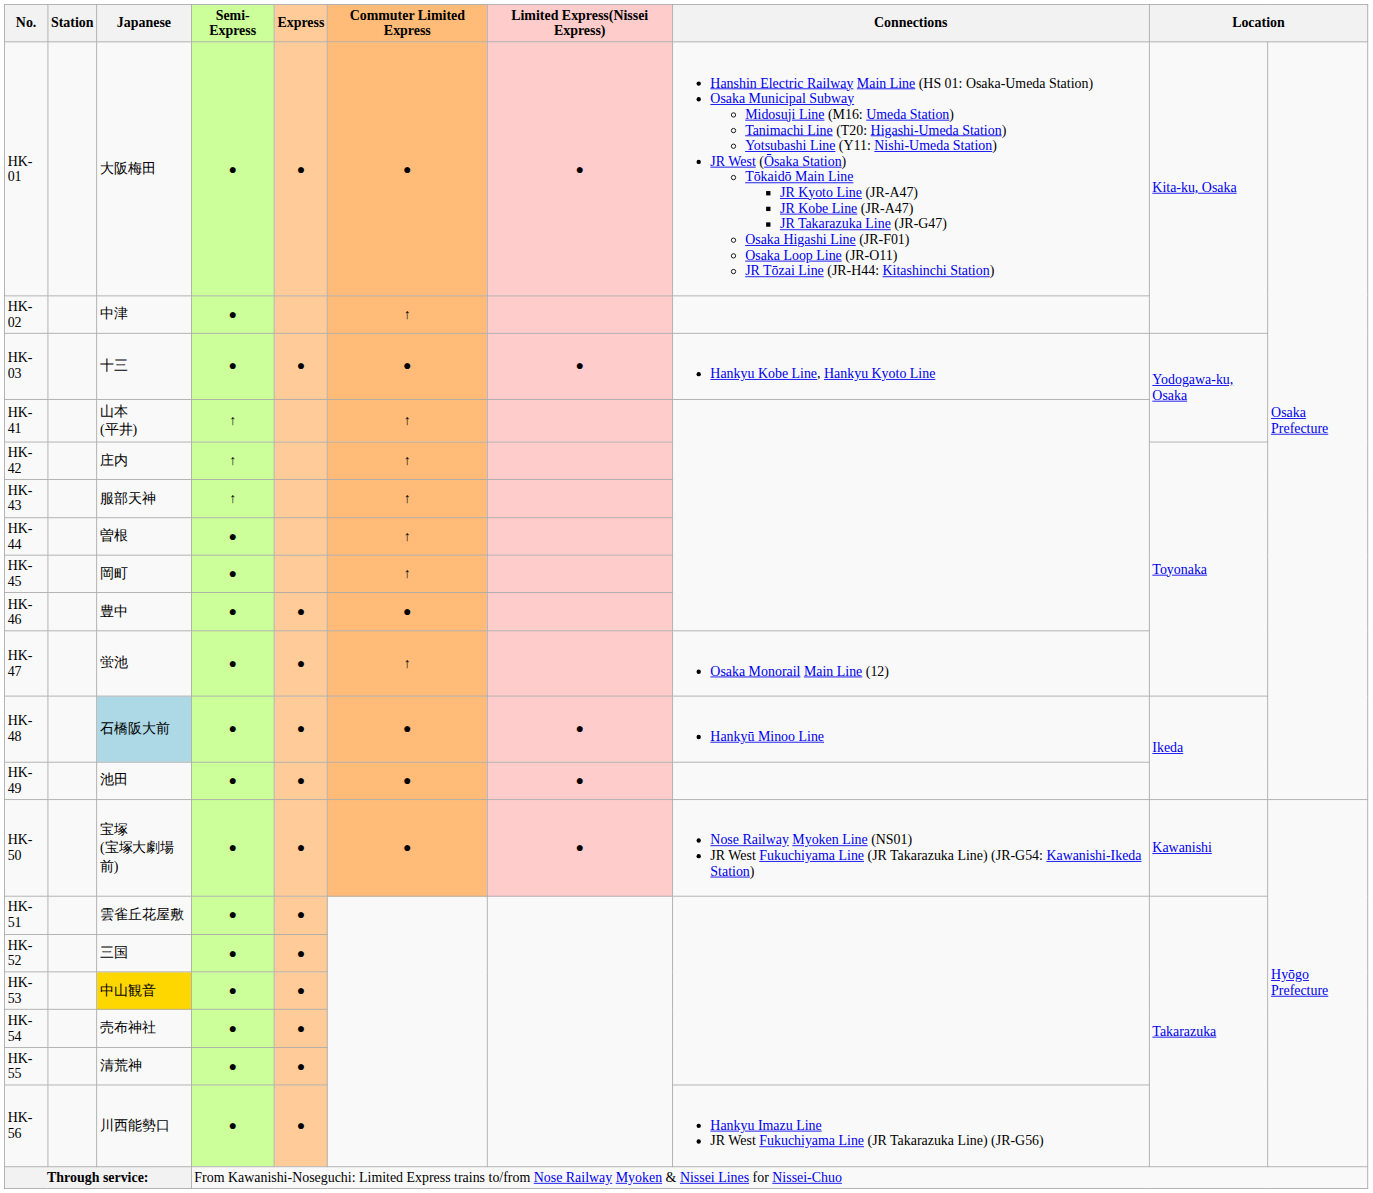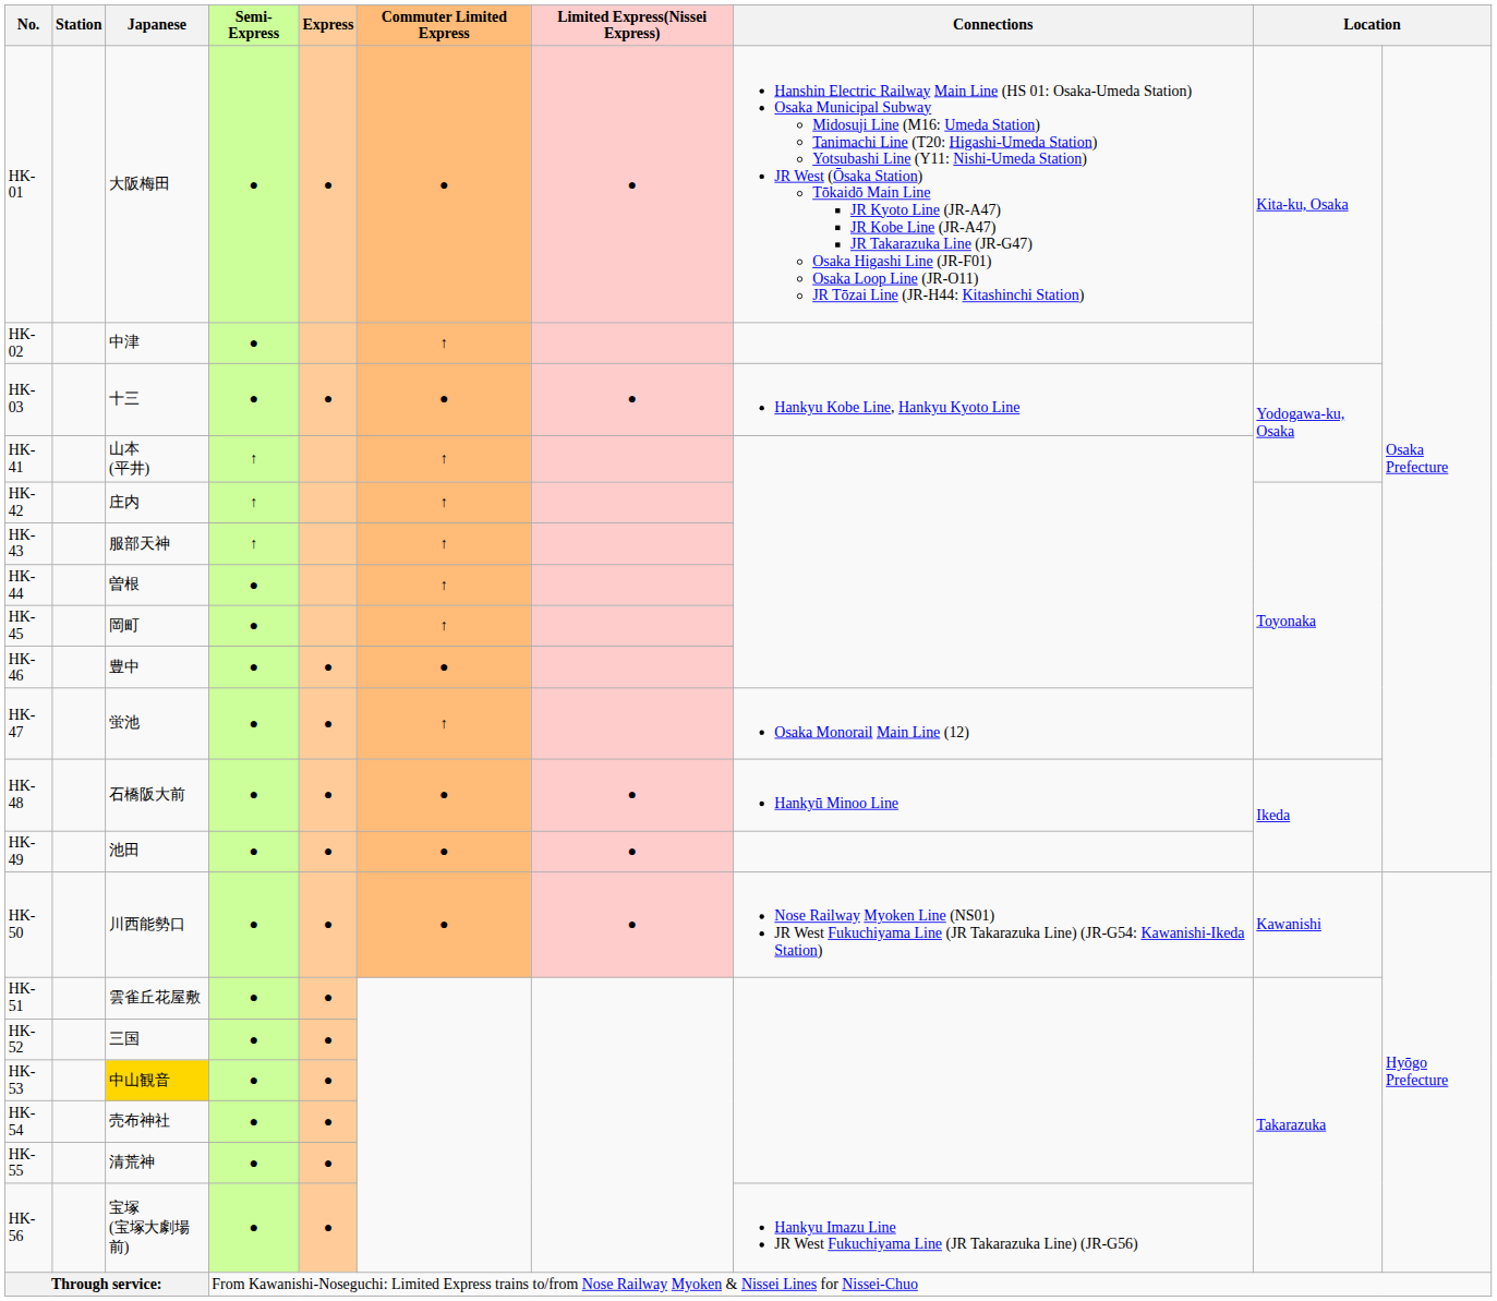 <table class="wikitable">
 <tr>
 <th>No.</th>
 <th>Station</th>
 <th>Japanese</th>
 <th style="background:#cf9;">Semi-Express</th>
 <th style="background:#fc9;">Express</th>
 <th style="background:#fb7;">Commuter Limited Express</th>
 <th style="background:#fcc;">Limited Express(Nissei Express)</th>
 <th>Connections</th>
 <th colspan="2">Location</th>
 </tr>
 <tr>
 <td>HK-01</td>
 <td></td>
 <td>大阪梅田</td>
 <td style="text-align:center; background:#cf9;">●</td>
 <td style="text-align:center; background:#fc9;">●</td>
 <td style="text-align:center; background:#fb7;">●</td>
 <td style="text-align:center; background:#fcc;">●</td>
 <td style="text-align: left; "><br><ul><li> <a href='#'>Hanshin Electric Railway</a> <a href='#'>Main Line</a> (HS 01: Osaka-Umeda Station)</li><li><a href='#'>Osaka Municipal Subway</a><ul><li> <a href='#'>Midosuji Line</a> (M16: <a href='#'>Umeda Station</a>)</li><li> <a href='#'>Tanimachi Line</a> (T20: <a href='#'>Higashi-Umeda Station</a>)</li><li> <a href='#'>Yotsubashi Line</a> (Y11: <a href='#'>Nishi-Umeda Station</a>)</li></ul></li><li><a href='#'>JR West</a> (<a href='#'>Ōsaka Station</a>)<ul><li><a href='#'>Tōkaidō Main Line</a><ul><li> <a href='#'>JR Kyoto Line</a> (JR-A47)</li><li> <a href='#'>JR Kobe Line</a> (JR-A47)</li><li> <a href='#'>JR Takarazuka Line</a> (JR-G47)</li></ul></li><li> <a href='#'>Osaka Higashi Line</a> (JR-F01)</li><li> <a href='#'>Osaka Loop Line</a> (JR-O11)</li><li> <a href='#'>JR Tōzai Line</a> (JR-H44: <a href='#'>Kitashinchi Station</a>)</li></ul></li></ul></td>
 <td rowspan="2"><a href='#'>Kita-ku, Osaka</a></td>
 <td rowspan="12"><a href='#'>Osaka Prefecture</a></td>
 </tr>
 <tr>
 <td>HK-02</td>
 <td></td>
 <td>中津</td>
 <td style="text-align:center; background:#cf9;">●</td>
 <td style="text-align:center; background:#fc9;"></td>
 <td style="text-align:center; background:#fb7;">↑</td>
 <td style="text-align:center; background:#fcc;"></td>
 <td></td>
 </tr>
 <tr>
 <td>HK-03</td>
 <td></td>
 <td>十三</td>
 <td style="text-align:center; background:#cf9;">●</td>
 <td style="text-align:center; background:#fc9;">●</td>
 <td style="text-align:center; background:#fb7;">●</td>
 <td style="text-align:center; background:#fcc;">●</td>
 <td style="text-align: left; "><br><ul><li> <a href='#'>Hankyu Kobe Line</a>,  <a href='#'>Hankyu Kyoto Line</a></li></ul></td>
 <td rowspan="2"><a href='#'>Yodogawa-ku, Osaka</a></td>
 </tr>
 <tr>
 <td>HK-41</td>
 <td></td>
 <td>山本<br>(平井)</td>
 <td style="text-align:center; background:#cf9;">↑</td>
 <td style="text-align:center; background:#fc9;"></td>
 <td style="text-align:center; background:#fb7;">↑</td>
 <td style="text-align:center; background:#fcc;"></td>
 <td rowspan="6"></td>
 </tr>
 <tr>
 <td>HK-42</td>
 <td></td>
 <td>庄内</td>
 <td style="text-align:center; background:#cf9;">↑</td>
 <td style="text-align:center; background:#fc9;"></td>
 <td style="text-align:center; background:#fb7;">↑</td>
 <td style="text-align:center; background:#fcc;"></td>
 <td rowspan="6"><a href='#'>Toyonaka</a></td>
 </tr>
 <tr>
 <td>HK-43</td>
 <td></td>
 <td>服部天神</td>
 <td style="text-align:center; background:#cf9;">↑</td>
 <td style="text-align:center; background:#fc9;"></td>
 <td style="text-align:center; background:#fb7;">↑</td>
 <td style="text-align:center; background:#fcc;"></td>
 </tr>
 <tr>
 <td>HK-44</td>
 <td></td>
 <td>曽根</td>
 <td style="text-align:center; background:#cf9;">●</td>
 <td style="text-align:center; background:#fc9;"></td>
 <td style="text-align:center; background:#fb7;">↑</td>
 <td style="text-align:center; background:#fcc;"></td>
 </tr>
 <tr>
 <td>HK-45</td>
 <td></td>
 <td>岡町</td>
 <td style="text-align:center; background:#cf9;">●</td>
 <td style="text-align:center; background:#fc9;"></td>
 <td style="text-align:center; background:#fb7;">↑</td>
 <td style="text-align:center; background:#fcc;"></td>
 </tr>
 <tr>
 <td>HK-46</td>
 <td></td>
 <td>豊中</td>
 <td style="text-align:center; background:#cf9;">●</td>
 <td style="text-align:center; background:#fc9;">●</td>
 <td style="text-align:center; background:#fb7;">●</td>
 <td style="text-align:center; background:#fcc;"></td>
 </tr>
 <tr>
 <td>HK-47</td>
 <td></td>
 <td>蛍池</td>
 <td style="text-align:center; background:#cf9;">●</td>
 <td style="text-align:center; background:#fc9;">●</td>
 <td style="text-align:center; background:#fb7;">↑</td>
 <td style="text-align:center; background:#fcc;"></td>
 <td style="text-align: left; "><br><ul><li> <a href='#'>Osaka Monorail</a> <a href='#'>Main Line</a> (12)</li></ul></td>
 </tr>
 <tr>
 <td>HK-48</td>
 <td></td>
-<td style="background: lightblue;">石橋阪大前</td>
+<td>石橋阪大前</td>
 <td style="text-align:center; background:#cf9;">●</td>
 <td style="text-align:center; background:#fc9;">●</td>
 <td style="text-align:center; background:#fb7;">●</td>
 <td style="text-align:center; background:#fcc;">●</td>
 <td style="text-align: left; "><br><ul><li> <a href='#'>Hankyū Minoo Line</a></li></ul></td>
 <td rowspan="2"><a href='#'>Ikeda</a></td>
 </tr>
 <tr>
 <td>HK-49</td>
 <td></td>
 <td>池田</td>
 <td style="text-align:center; background:#cf9;">●</td>
 <td style="text-align:center; background:#fc9;">●</td>
 <td style="text-align:center; background:#fb7;">●</td>
 <td style="text-align:center; background:#fcc;">●</td>
 <td></td>
 </tr>
 <tr>
 <td>HK-50</td>
 <td></td>
-<td>宝塚<br>(宝塚大劇場前)</td>
+<td>川西能勢口</td>
 <td style="text-align:center; background:#cf9;">●</td>
 <td style="text-align:center; background:#fc9;">●</td>
 <td style="text-align:center; background:#fb7;">●</td>
 <td style="text-align:center; background:#fcc;">●</td>
 <td style="text-align: left; "><br><ul><li> <a href='#'>Nose Railway</a> <a href='#'>Myoken Line</a> (NS01)</li><li> JR West <a href='#'>Fukuchiyama Line</a> (JR Takarazuka Line) (JR-G54: <a href='#'>Kawanishi-Ikeda Station</a>)</li></ul></td>
 <td><a href='#'>Kawanishi</a></td>
 <td rowspan="7"><a href='#'>Hyōgo Prefecture</a></td>
 </tr>
 <tr>
 <td>HK-51</td>
 <td></td>
 <td>雲雀丘花屋敷</td>
 <td style="text-align:center; background:#cf9;">●</td>
 <td style="text-align:center; background:#fc9;">●</td>
 <td rowspan="6"></td>
 <td rowspan="6"></td>
 <td rowspan="5"></td>
 <td rowspan="6"><a href='#'>Takarazuka</a></td>
 </tr>
 <tr>
 <td>HK-52</td>
 <td></td>
 <td>三国</td>
 <td style="text-align:center; background:#cf9;">●</td>
 <td style="text-align:center; background:#fc9;">●</td>
 </tr>
 <tr>
 <td>HK-53</td>
 <td></td>
 <td style="background: gold;">中山観音</td>
 <td style="text-align:center; background:#cf9;">●</td>
 <td style="text-align:center; background:#fc9;">●</td>
 </tr>
 <tr>
 <td>HK-54</td>
 <td></td>
 <td>売布神社</td>
 <td style="text-align:center; background:#cf9;">●</td>
 <td style="text-align:center; background:#fc9;">●</td>
 </tr>
 <tr>
 <td>HK-55</td>
 <td></td>
 <td>清荒神</td>
 <td style="text-align:center; background:#cf9;">●</td>
 <td style="text-align:center; background:#fc9;">●</td>
 </tr>
 <tr>
 <td>HK-56</td>
 <td></td>
-<td>川西能勢口</td>
+<td>宝塚<br>(宝塚大劇場前)</td>
 <td style="text-align:center; background:#cf9;">●</td>
 <td style="text-align:center; background:#fc9;">●</td>
 <td style="text-align: left; "><br><ul><li> <a href='#'>Hankyu Imazu Line</a></li><li> JR West <a href='#'>Fukuchiyama Line</a> (JR Takarazuka Line) (JR-G56)</li></ul></td>
 </tr>
 <tr>
 <th colspan="3">Through service:</th>
 <td colspan="7">From Kawanishi-Noseguchi: Limited Express trains to/from  <a href='#'>Nose Railway</a> <a href='#'>Myoken</a> & <a href='#'>Nissei Lines</a> for <a href='#'>Nissei-Chuo</a></td>
 </tr>
 </table>
